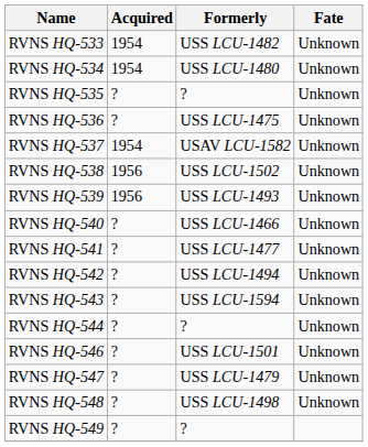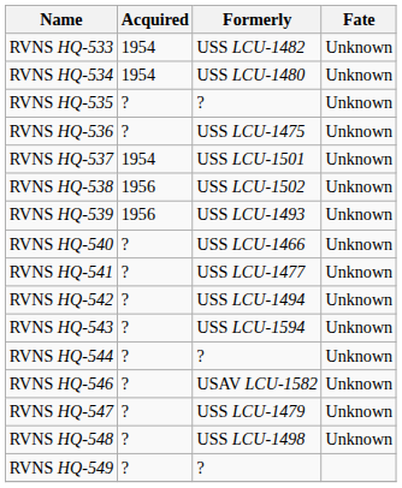 <table class="wikitable" style="font-size:95%;">
 <tr>
 <th>Name</th>
 <th>Acquired</th>
 <th>Formerly</th>
 <th>Fate</th>
 </tr>
 <tr>
 <td>RVNS <em>HQ-533</em></td>
 <td>1954</td>
 <td>USS <em>LCU-1482</em></td>
 <td>Unknown</td>
 </tr>
 <tr>
 <td>RVNS <em>HQ-534</em></td>
 <td>1954</td>
 <td>USS <em>LCU-1480</em></td>
 <td>Unknown</td>
 </tr>
 <tr>
 <td>RVNS <em>HQ-535</em></td>
 <td>?</td>
 <td>?</td>
 <td>Unknown</td>
 </tr>
 <tr>
 <td>RVNS <em>HQ-536</em></td>
 <td>?</td>
 <td>USS <em>LCU-1475</em></td>
 <td>Unknown</td>
 </tr>
 <tr>
 <td>RVNS <em>HQ-537</em></td>
 <td>1954</td>
-<td>USAV <em>LCU-1582</em></td>
+<td>USS <em>LCU-1501</em></td>
 <td>Unknown</td>
 </tr>
 <tr>
 <td>RVNS <em>HQ-538</em></td>
 <td>1956</td>
 <td>USS <em>LCU-1502</em></td>
 <td>Unknown</td>
 </tr>
 <tr>
 <td>RVNS <em>HQ-539</em></td>
 <td>1956</td>
 <td>USS <em>LCU-1493</em></td>
 <td>Unknown</td>
 </tr>
 <tr>
 <td>RVNS <em>HQ-540</em></td>
 <td>?</td>
 <td>USS <em>LCU-1466</em></td>
 <td>Unknown</td>
 </tr>
 <tr>
 <td>RVNS <em>HQ-541</em></td>
 <td>?</td>
 <td>USS <em>LCU-1477</em></td>
 <td>Unknown</td>
 </tr>
 <tr>
 <td>RVNS <em>HQ-542</em></td>
 <td>?</td>
 <td>USS <em>LCU-1494</em></td>
 <td>Unknown</td>
 </tr>
 <tr>
 <td>RVNS <em>HQ-543</em></td>
 <td>?</td>
 <td>USS <em>LCU-1594</em></td>
 <td>Unknown</td>
 </tr>
 <tr>
 <td>RVNS <em>HQ-544</em></td>
 <td>?</td>
 <td>?</td>
 <td>Unknown</td>
 </tr>
 <tr>
 <td>RVNS <em>HQ-546</em></td>
 <td>?</td>
-<td>USS <em>LCU-1501</em></td>
+<td>USAV <em>LCU-1582</em></td>
 <td>Unknown</td>
 </tr>
 <tr>
 <td>RVNS <em>HQ-547</em></td>
 <td>?</td>
 <td>USS <em>LCU-1479</em></td>
 <td>Unknown</td>
 </tr>
 <tr>
 <td>RVNS <em>HQ-548</em></td>
 <td>?</td>
 <td>USS <em>LCU-1498</em></td>
 <td>Unknown</td>
 </tr>
 <tr>
 <td>RVNS <em>HQ-549</em></td>
 <td>?</td>
 <td>?</td>
 <td></td>
 </tr>
 <tr>
 </tr>
 </table>
